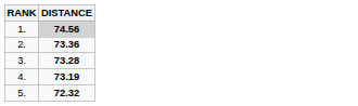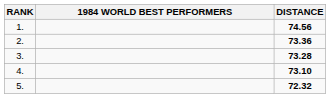 <table class="wikitable" style="border-collapse: collapse; font-size: 90%;">
 <tr>
 <th>RANK</th>
+<th align="center" style="width: 25em">1984 WORLD BEST PERFORMERS</th>
 <th align="center" style="width: 5em">DISTANCE</th>
 </tr>
 <tr>
 <td align="center">1.</td>
-<td align="center" style="background: lightgrey;"><strong>74.56</strong></td>
+<td></td>
+<td align="center"><strong>74.56</strong></td>
 </tr>
 <tr>
 <td align="center">2.</td>
+<td></td>
 <td align="center"><strong>73.36</strong></td>
 </tr>
 <tr>
 <td align="center">3.</td>
+<td></td>
 <td align="center"><strong>73.28</strong></td>
 </tr>
 <tr>
 <td align="center">4.</td>
-<td align="center"><strong>73.19</strong></td>
+<td></td>
+<td align="center"><strong>73.10</strong></td>
 </tr>
 <tr>
 <td align="center">5.</td>
+<td></td>
 <td align="center"><strong>72.32</strong></td>
 </tr>
 </table>
